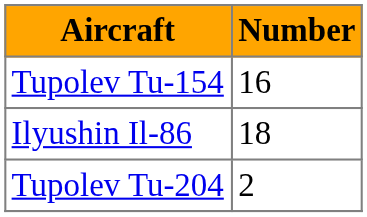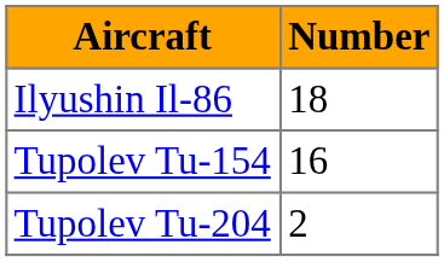 <table class="toccolours sortable" border="1" cellpadding="3" style="border-collapse:collapse;margin:auto;">
 <tr style="background:orange;">
 <th>Aircraft</th>
 <th>Number</th>
 </tr>
 <tr>
+<td><a href='#'>Ilyushin Il-86</a></td>
+<td>18</td>
+</tr>
+<tr>
 <td><a href='#'>Tupolev Tu-154</a></td>
 <td>16</td>
-</tr>
-<tr>
-<td><a href='#'>Ilyushin Il-86</a></td>
-<td>18</td>
 </tr>
 <tr>
 <td><a href='#'>Tupolev Tu-204</a></td>
 <td>2</td>
 </tr>
 <tr>
 </tr>
 </table>
